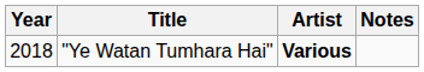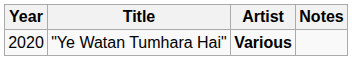 <table class="wikitable">
 <tr>
 <th>Year</th>
 <th>Title</th>
 <th>Artist</th>
 <th>Notes</th>
 </tr>
 <tr>
-<td>2018</td>
+<td>2020</td>
 <td>"Ye Watan Tumhara Hai"</td>
 <td><strong>Various</strong></td>
 <td></td>
 </tr>
 </table>
